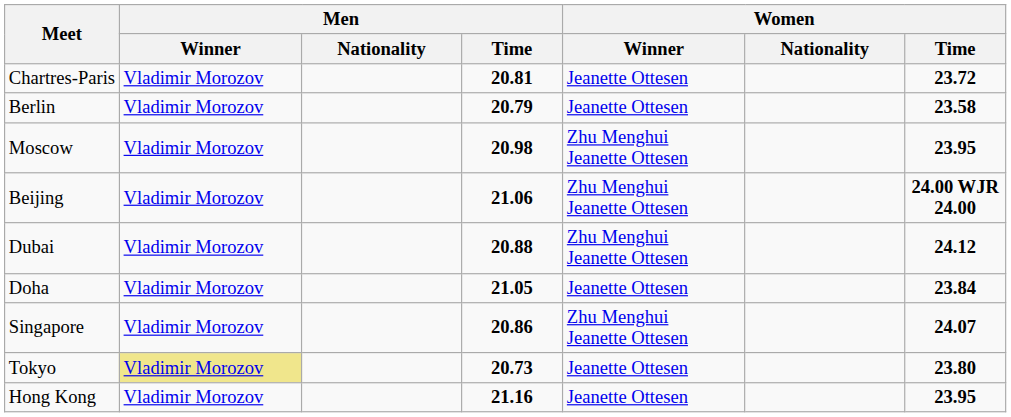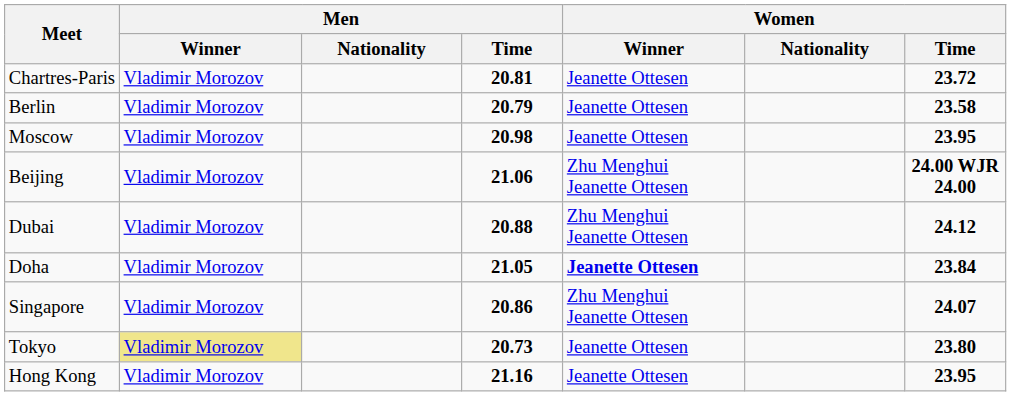 <table class="wikitable">
 <tr>
 <th rowspan="2">Meet</th>
 <th colspan="3">Men</th>
 <th colspan="3">Women</th>
 </tr>
 <tr>
 <th width=150>Winner</th>
 <th width=130>Nationality</th>
 <th width=80>Time</th>
 <th width=150>Winner</th>
 <th width=130>Nationality</th>
 <th width=80>Time</th>
 </tr>
 <tr>
 <td>Chartres-Paris</td>
 <td><a href='#'>Vladimir Morozov</a></td>
 <td></td>
 <td align=center><strong>20.81</strong></td>
 <td><a href='#'>Jeanette Ottesen</a></td>
 <td></td>
 <td align=center><strong>23.72</strong></td>
 </tr>
 <tr>
 <td>Berlin</td>
 <td><a href='#'>Vladimir Morozov</a></td>
 <td></td>
 <td align=center><strong>20.79</strong></td>
 <td><a href='#'>Jeanette Ottesen</a></td>
 <td></td>
 <td align=center><strong>23.58</strong></td>
 </tr>
 <tr>
 <td>Moscow</td>
 <td><a href='#'>Vladimir Morozov</a></td>
 <td></td>
 <td align=center><strong>20.98</strong></td>
-<td><a href='#'>Zhu Menghui</a><br><a href='#'>Jeanette Ottesen</a></td>
+<td><a href='#'>Jeanette Ottesen</a></td>
 <td></td>
 <td align=center><strong>23.95</strong></td>
 </tr>
 <tr>
 <td>Beijing</td>
 <td><a href='#'>Vladimir Morozov</a></td>
 <td></td>
 <td align=center><strong>21.06</strong></td>
 <td><a href='#'>Zhu Menghui</a><br><a href='#'>Jeanette Ottesen</a></td>
 <td><br></td>
 <td align=center><strong>24.00 WJR</strong><br><strong>24.00</strong></td>
 </tr>
 <tr>
 <td>Dubai</td>
 <td><a href='#'>Vladimir Morozov</a></td>
 <td></td>
 <td align=center><strong>20.88</strong></td>
 <td><a href='#'>Zhu Menghui</a><br><a href='#'>Jeanette Ottesen</a></td>
 <td></td>
 <td align=center><strong>24.12</strong></td>
 </tr>
 <tr>
 <td>Doha</td>
 <td><a href='#'>Vladimir Morozov</a></td>
 <td></td>
 <td align=center><strong>21.05</strong></td>
-<td><a href='#'>Jeanette Ottesen</a></td>
+<td><strong><a href='#'>Jeanette Ottesen</a></strong></td>
 <td></td>
 <td align=center><strong>23.84</strong></td>
 </tr>
 <tr>
 <td>Singapore</td>
 <td><a href='#'>Vladimir Morozov</a></td>
 <td></td>
 <td align=center><strong>20.86</strong></td>
 <td><a href='#'>Zhu Menghui</a><br><a href='#'>Jeanette Ottesen</a></td>
 <td></td>
 <td align=center><strong>24.07</strong></td>
 </tr>
 <tr>
 <td>Tokyo</td>
 <td style="background: khaki;"><a href='#'>Vladimir Morozov</a></td>
 <td></td>
 <td align=center><strong>20.73</strong></td>
 <td><a href='#'>Jeanette Ottesen</a></td>
 <td></td>
 <td align=center><strong>23.80</strong></td>
 </tr>
 <tr>
 <td>Hong Kong</td>
 <td><a href='#'>Vladimir Morozov</a></td>
 <td></td>
 <td align=center><strong>21.16</strong></td>
 <td><a href='#'>Jeanette Ottesen</a></td>
 <td></td>
 <td align=center><strong>23.95</strong></td>
 </tr>
 </table>
